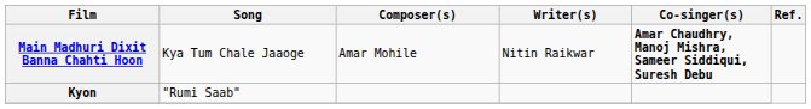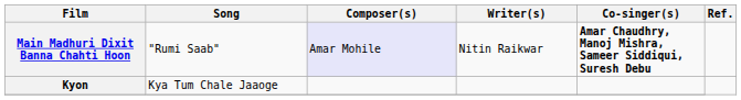 <table class="wikitable plainrowheaders" width="100%" "textcolor:#000;">
 <tr>
 <th scope="col" width=20%><strong>Film</strong></th>
 <th scope="col" width=23%><strong>Song</strong></th>
 <th scope="col" width=21%><strong>Composer(s)</strong></th>
 <th scope="col" width=17%><strong>Writer(s)</strong></th>
 <th scope="col" width=18%><strong>Co-singer(s)</strong></th>
 <th scope="col" width=1%><strong>Ref.</strong></th>
 </tr>
 <tr>
 <th scope="row"><strong><a href='#'>Main Madhuri Dixit Banna Chahti Hoon</a></strong></th>
-<td>Kya Tum Chale Jaaoge</td>
-<td>Amar Mohile</td>
+<td>"Rumi Saab"</td>
+<td style="background: lavender;">Amar Mohile</td>
 <td>Nitin Raikwar</td>
 <td><strong>Amar Chaudhry, Manoj Mishra, Sameer Siddiqui, Suresh Debu</strong></td>
 <td></td>
 </tr>
 <tr>
 <th>Kyon</th>
-<td>"Rumi Saab"</td>
+<td>Kya Tum Chale Jaaoge</td>
 <td></td>
 <td></td>
 <td></td>
 </tr>
 <tr>
 </tr>
 </table>
